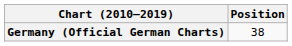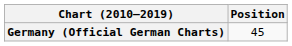 <table class="wikitable plainrowheaders" style="text-align:center">
 <tr>
 <th scope="col">Chart (2010–2019)</th>
 <th scope="col">Position</th>
 </tr>
 <tr>
 <th scope="row">Germany (Official German Charts)</th>
-<td>38</td>
+<td>45</td>
 </tr>
 </table>
